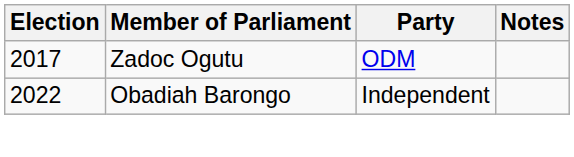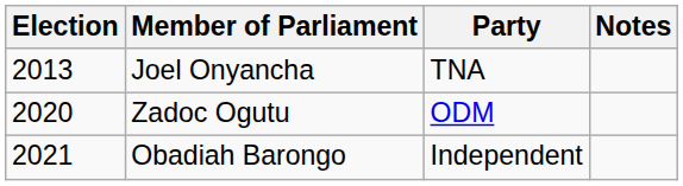 <table class="wikitable">
 <tr>
 <th>Election</th>
 <th>Member of Parliament</th>
 <th>Party</th>
 <th>Notes</th>
 </tr>
 <tr>
-<td>2017</td>
+<td>2013</td>
+<td>Joel Onyancha</td>
+<td>TNA</td>
+<td></td>
+</tr>
+<tr>
+<td>2020</td>
 <td>Zadoc Ogutu</td>
 <td><a href='#'>ODM</a></td>
 <td></td>
 </tr>
 <tr>
-<td>2022</td>
+<td>2021</td>
 <td>Obadiah Barongo</td>
 <td>Independent</td>
 <td></td>
 </tr>
 </table>
